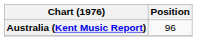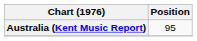 <table class="wikitable plainrowheaders">
 <tr>
 <th scope="col">Chart (1976)</th>
 <th scope="col">Position</th>
 </tr>
 <tr>
 <th scope="row">Australia (<a href='#'>Kent Music Report</a>)</th>
-<td style="text-align:center;">96</td>
+<td style="text-align:center;">95</td>
 </tr>
 <tr>
 </tr>
 </table>
